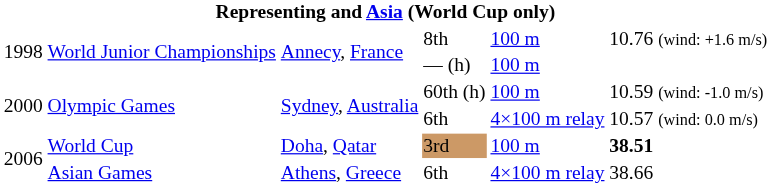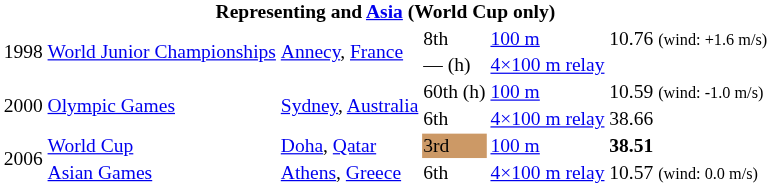 <table>
 <tr>
 <th colspan="6">Representing  and  <a href='#'>Asia</a> (World Cup only)</th>
 </tr>
 <tr>
 <td rowspan=2>1998</td>
 <td rowspan=2><a href='#'>World Junior Championships</a></td>
 <td rowspan=2><a href='#'>Annecy</a>, <a href='#'>France</a></td>
 <td>8th</td>
 <td><a href='#'>100 m</a></td>
 <td>10.76 <small>(wind: +1.6 m/s)</small></td>
 </tr>
 <tr>
 <td>— (h)</td>
-<td><a href='#'>100 m</a></td>
+<td><a href='#'>4×100 m relay</a></td>
 <td></td>
 </tr>
 <tr>
 <td rowspan=2>2000</td>
 <td rowspan=2><a href='#'>Olympic Games</a></td>
 <td rowspan=2><a href='#'>Sydney</a>, <a href='#'>Australia</a></td>
 <td>60th (h)</td>
 <td><a href='#'>100 m</a></td>
 <td>10.59 <small>(wind: -1.0 m/s)</small></td>
 </tr>
 <tr>
 <td>6th</td>
 <td><a href='#'>4×100 m relay</a></td>
-<td>10.57 <small>(wind: 0.0 m/s)</small></td>
+<td>38.66</td>
 </tr>
 <tr>
 <td rowspan=2>2006</td>
 <td><a href='#'>World Cup</a></td>
 <td><a href='#'>Doha</a>, <a href='#'>Qatar</a></td>
 <td bgcolor="cc9966">3rd</td>
 <td><a href='#'>100 m</a></td>
 <td><strong>38.51</strong></td>
 </tr>
 <tr>
 <td><a href='#'>Asian Games</a></td>
 <td><a href='#'>Athens</a>, <a href='#'>Greece</a></td>
 <td>6th</td>
 <td><a href='#'>4×100 m relay</a></td>
-<td>38.66</td>
+<td>10.57 <small>(wind: 0.0 m/s)</small></td>
 </tr>
 </table>
